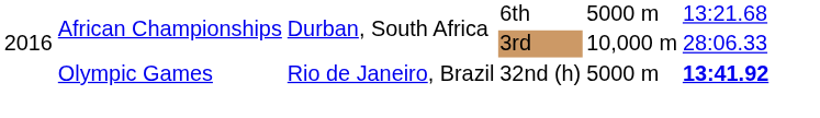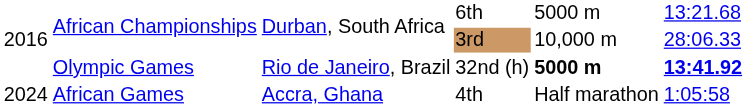 <table>
 <tr>
 <td rowspan=3>2016</td>
 <td rowspan=2><a href='#'>African Championships</a></td>
 <td rowspan=2><a href='#'>Durban</a>, South Africa</td>
 <td>6th</td>
 <td>5000 m</td>
 <td><a href='#'>13:21.68</a></td>
 </tr>
 <tr>
 <td bgcolor=cc9966>3rd</td>
 <td>10,000 m</td>
 <td><a href='#'>28:06.33</a></td>
 </tr>
 <tr>
 <td><a href='#'>Olympic Games</a></td>
 <td><a href='#'>Rio de Janeiro</a>, Brazil</td>
 <td>32nd (h)</td>
-<td>5000 m</td>
+<td><strong>5000 m</strong></td>
 <td><strong><a href='#'>13:41.92</a></strong></td>
 </tr>
+<tr>
+<td>2024</td>
+<td><a href='#'>African Games</a></td>
+<td><a href='#'>Accra, Ghana</a></td>
+<td>4th</td>
+<td>Half marathon</td>
+<td><a href='#'>1:05:58</a></td>
+</tr>
 </table>
